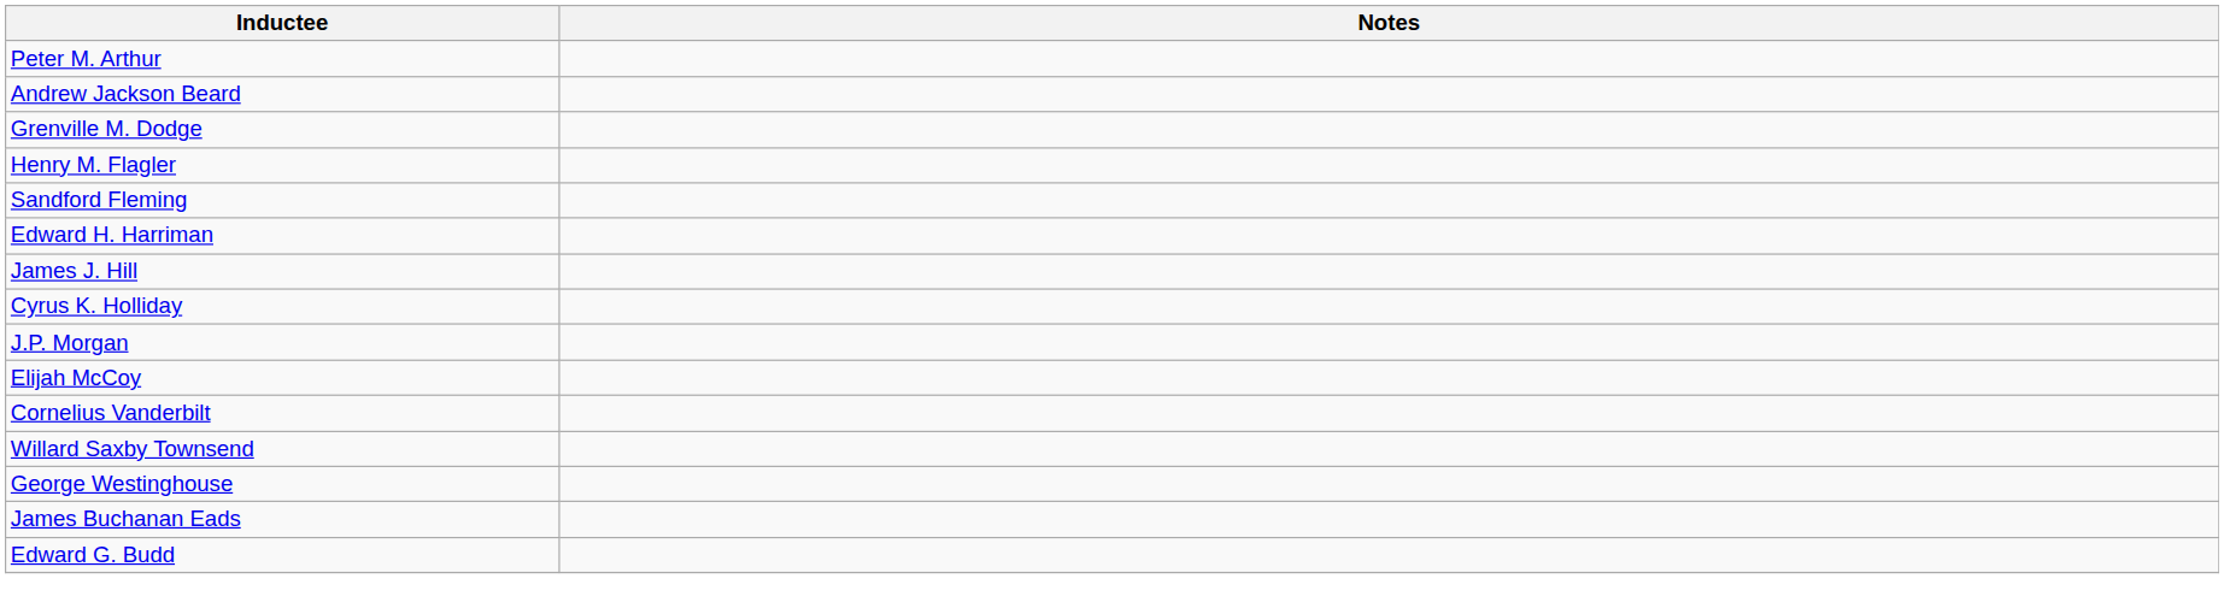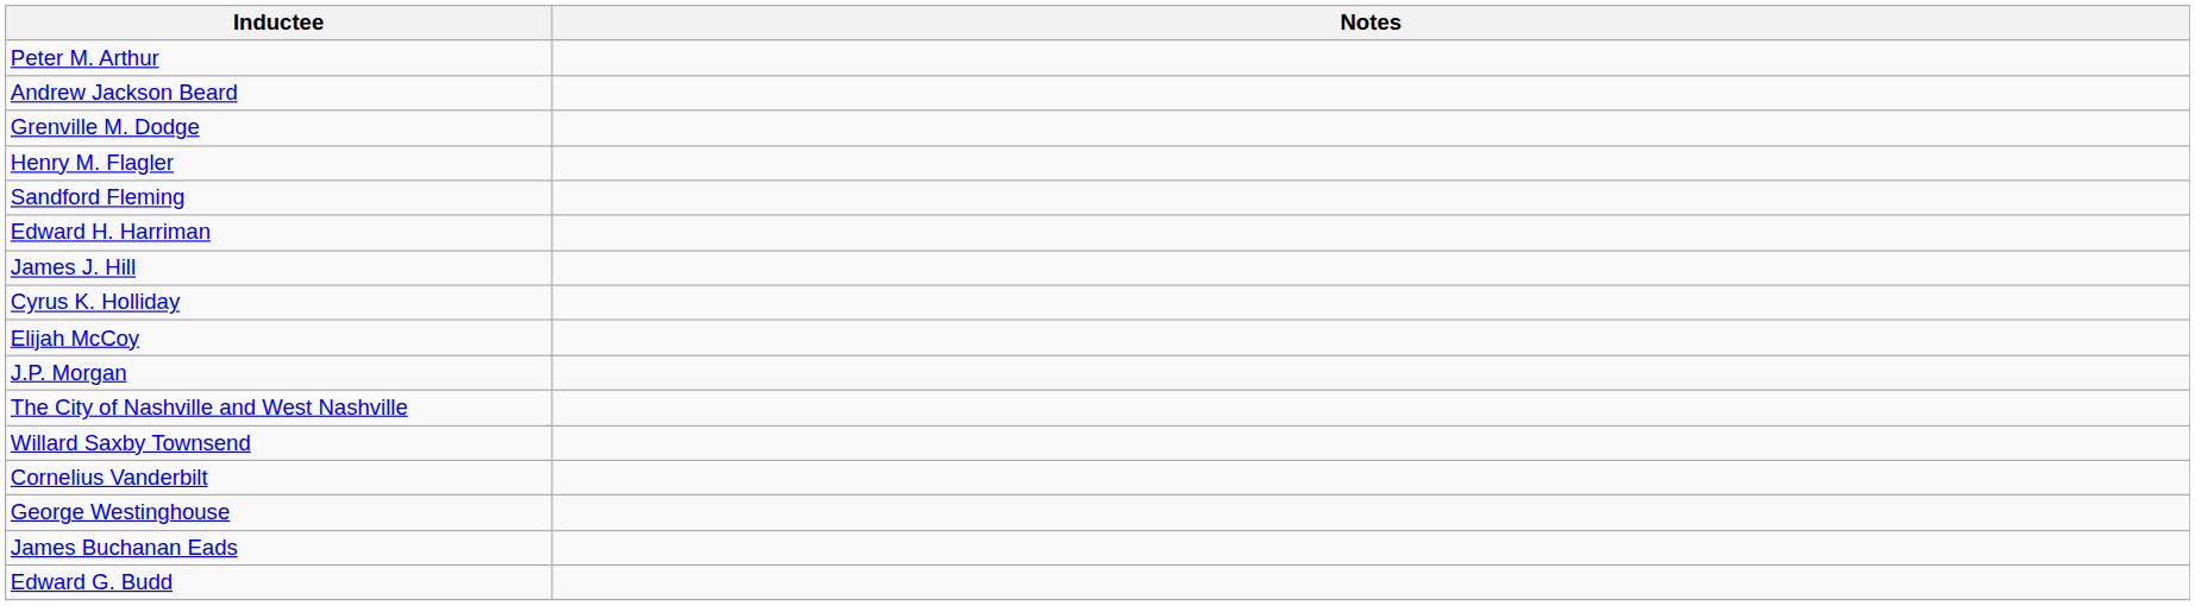 <table class="wikitable sortable" width=100%>
 <tr>
 <th width=25%>Inductee</th>
 <th width=75%>Notes</th>
 </tr>
 <tr>
 <td><a href='#'>Peter M. Arthur</a></td>
 <td></td>
 </tr>
 <tr>
 <td><a href='#'>Andrew Jackson Beard</a></td>
 <td></td>
 </tr>
 <tr>
 <td><a href='#'>Grenville M. Dodge</a></td>
 <td></td>
 </tr>
 <tr>
 <td><a href='#'>Henry M. Flagler</a></td>
 <td></td>
 </tr>
 <tr>
 <td><a href='#'>Sandford Fleming</a></td>
 <td></td>
 </tr>
 <tr>
 <td><a href='#'>Edward H. Harriman</a></td>
 <td></td>
 </tr>
 <tr>
 <td><a href='#'>James J. Hill</a></td>
 <td></td>
 </tr>
 <tr>
 <td><a href='#'>Cyrus K. Holliday</a></td>
 <td></td>
 </tr>
 <tr>
+<td><a href='#'>Elijah McCoy</a></td>
+<td></td>
+</tr>
+<tr>
 <td><a href='#'>J.P. Morgan</a></td>
 <td></td>
 </tr>
 <tr>
-<td><a href='#'>Elijah McCoy</a></td>
+<td><a href='#'>The City of Nashville and West Nashville</a></td>
+<td></td>
+</tr>
+<tr>
+<td><a href='#'>Willard Saxby Townsend</a></td>
 <td></td>
 </tr>
 <tr>
 <td><a href='#'>Cornelius Vanderbilt</a></td>
-<td></td>
-</tr>
-<tr>
-<td><a href='#'>Willard Saxby Townsend</a></td>
 <td></td>
 </tr>
 <tr>
 <td><a href='#'>George Westinghouse</a></td>
 <td></td>
 </tr>
 <tr>
 <td><a href='#'>James Buchanan Eads</a></td>
 <td></td>
 </tr>
 <tr>
 <td><a href='#'>Edward G. Budd</a></td>
 <td></td>
 </tr>
 <tr>
 </tr>
 </table>
